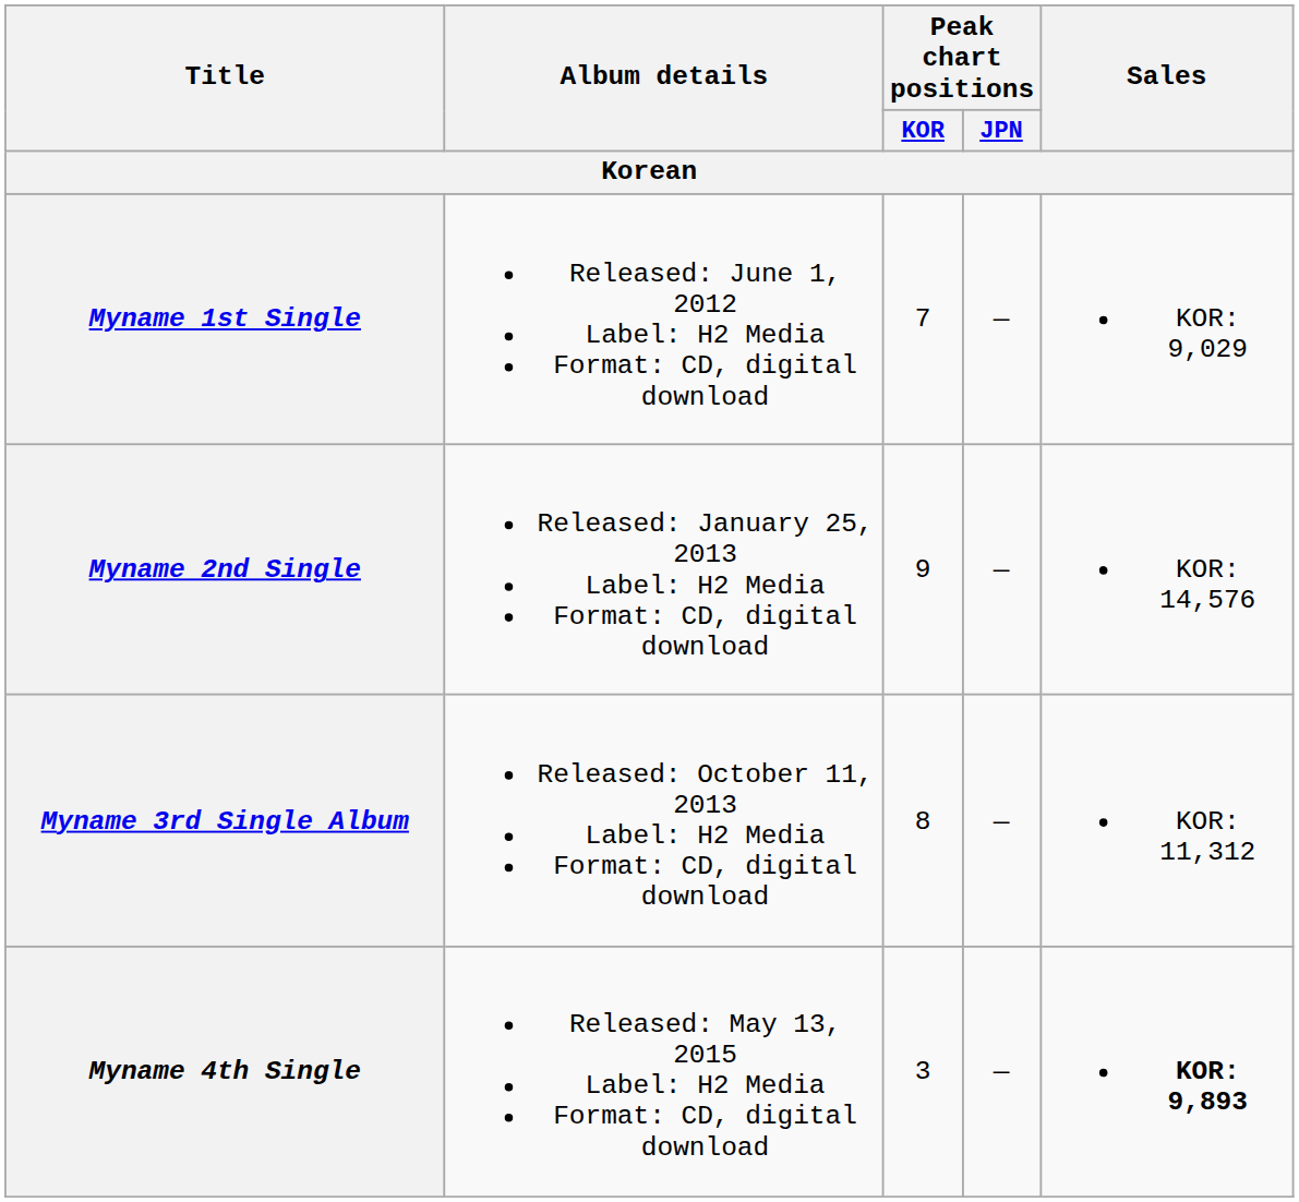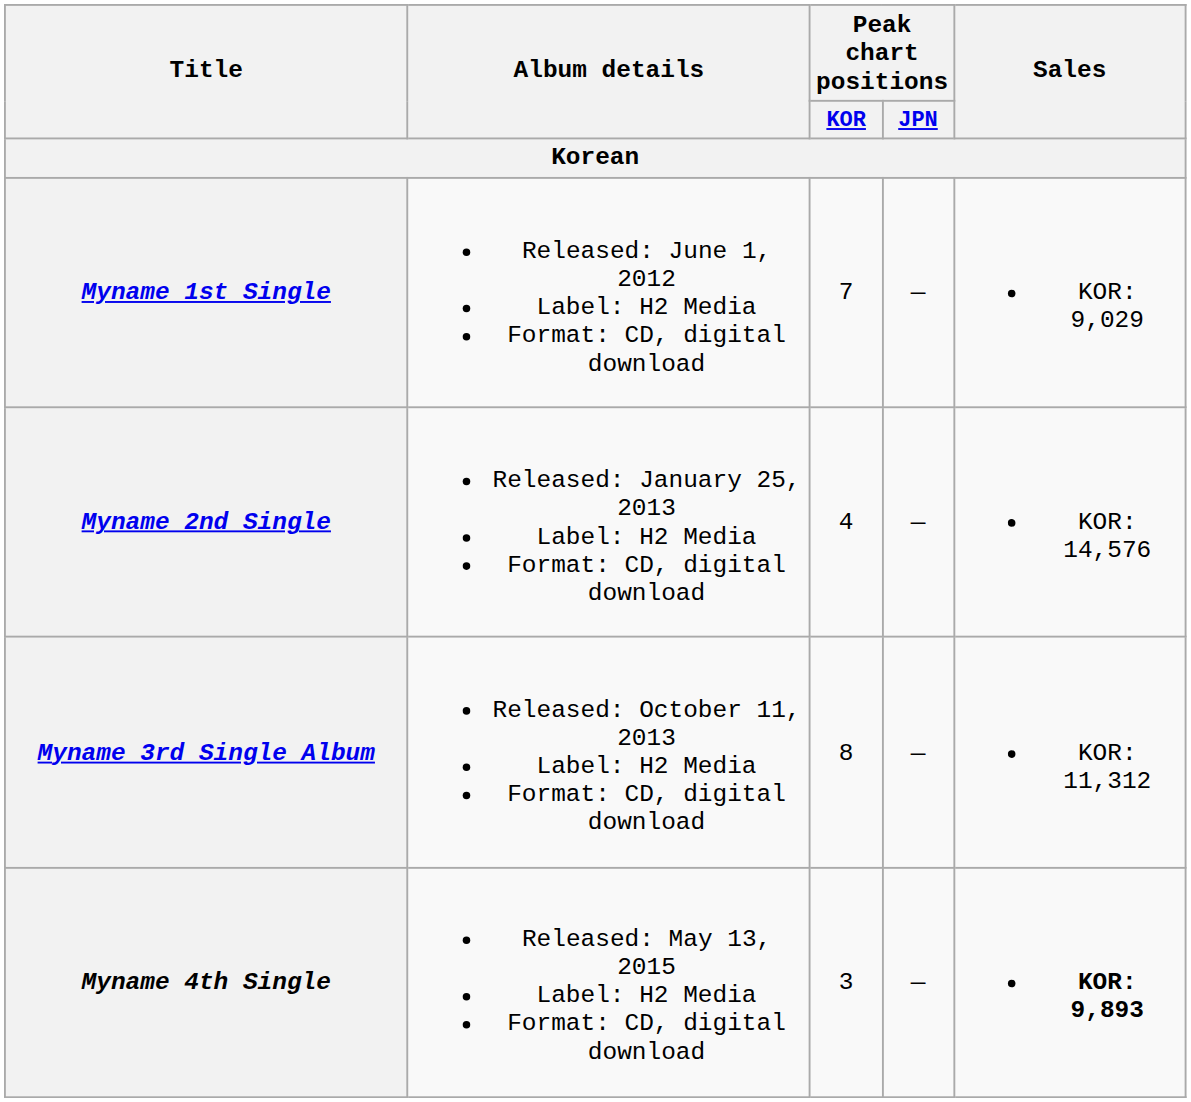 <table class="wikitable plainrowheaders" style="text-align:center;" border="1">
 <tr>
 <th scope="col" rowspan="2" style="width:16em;">Title</th>
 <th scope="col" rowspan="2" style="width:16em;">Album details</th>
 <th scope="col" colspan="2">Peak chart positions</th>
 <th scope="col" rowspan="2" style="width:9em;">Sales</th>
 </tr>
 <tr>
 <th scope="col" style="width:2.2em;font-size:90%;"><a href='#'>KOR</a><br></th>
 <th scope="col" style="width:2.2em;font-size:90%;"><a href='#'>JPN</a></th>
 </tr>
 <tr>
 <th colspan="5">Korean</th>
 </tr>
 <tr>
 <th scope="row"><em><a href='#'>Myname 1st Single</a></em></th>
 <td><br><ul><li>Released: June 1, 2012</li><li>Label: H2 Media</li><li>Format: CD, digital download</li></ul></td>
 <td>7</td>
 <td>—</td>
 <td><br><ul><li>KOR: 9,029</li></ul></td>
 </tr>
 <tr>
 <th scope="row"><em><a href='#'>Myname 2nd Single</a></em></th>
 <td><br><ul><li>Released: January 25, 2013</li><li>Label: H2 Media</li><li>Format: CD, digital download</li></ul></td>
-<td>9</td>
+<td>4</td>
 <td>—</td>
 <td><br><ul><li>KOR: 14,576</li></ul></td>
 </tr>
 <tr>
 <th scope="row"><em><a href='#'>Myname 3rd Single Album</a></em></th>
 <td><br><ul><li>Released: October 11, 2013</li><li>Label: H2 Media</li><li>Format: CD, digital download</li></ul></td>
 <td>8</td>
 <td>—</td>
 <td><br><ul><li>KOR: 11,312</li></ul></td>
 </tr>
 <tr>
 <th scope="row"><em>Myname 4th Single</em></th>
 <td><br><ul><li>Released: May 13, 2015</li><li>Label: H2 Media</li><li>Format: CD, digital download</li></ul></td>
 <td>3</td>
 <td>—</td>
 <td><strong><br><ul><li>KOR: 9,893</li></ul></strong></td>
 </tr>
 </table>
